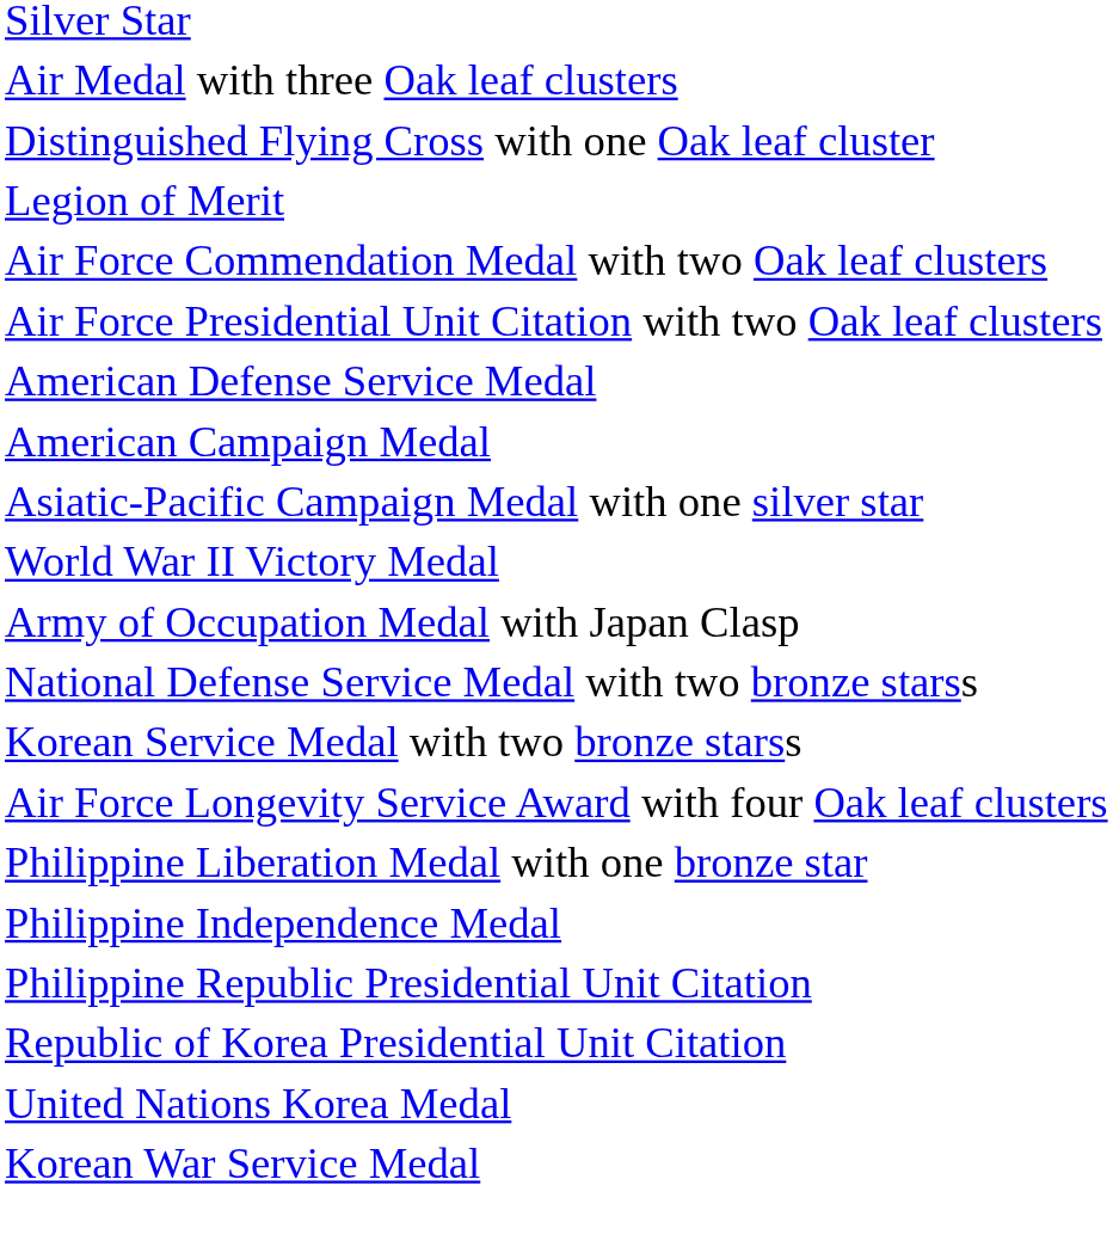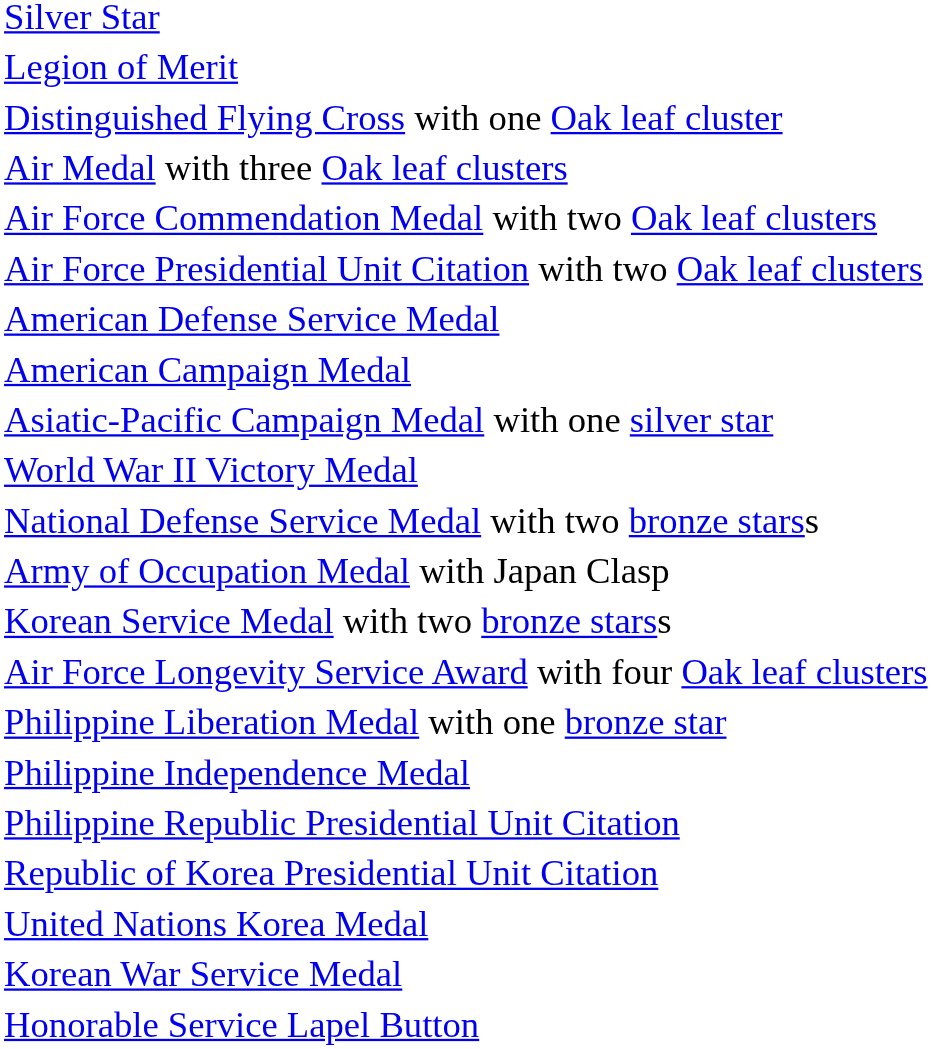 <table>
 <tr>
 <td></td>
 <td><a href='#'>Silver Star</a></td>
 </tr>
 <tr>
 <td></td>
-<td><a href='#'>Air Medal</a> with three <a href='#'>Oak leaf clusters</a></td>
+<td><a href='#'>Legion of Merit</a></td>
 </tr>
 <tr>
 <td></td>
 <td><a href='#'>Distinguished Flying Cross</a> with one <a href='#'>Oak leaf cluster</a></td>
 </tr>
 <tr>
 <td></td>
-<td><a href='#'>Legion of Merit</a></td>
+<td><a href='#'>Air Medal</a> with three <a href='#'>Oak leaf clusters</a></td>
 </tr>
 <tr>
 <td></td>
 <td><a href='#'>Air Force Commendation Medal</a> with two <a href='#'>Oak leaf clusters</a></td>
 </tr>
 <tr>
 <td></td>
 <td><a href='#'>Air Force Presidential Unit Citation</a> with two <a href='#'>Oak leaf clusters</a></td>
 </tr>
 <tr>
 <td></td>
 <td><a href='#'>American Defense Service Medal</a></td>
 </tr>
 <tr>
 <td></td>
 <td><a href='#'>American Campaign Medal</a></td>
 </tr>
 <tr>
 <td></td>
 <td><a href='#'>Asiatic-Pacific Campaign Medal</a> with one <a href='#'>silver star</a></td>
 </tr>
 <tr>
 <td></td>
 <td><a href='#'>World War II Victory Medal</a></td>
 </tr>
 <tr>
 <td></td>
-<td><a href='#'>Army of Occupation Medal</a> with Japan Clasp</td>
+<td><a href='#'>National Defense Service Medal</a> with two <a href='#'>bronze stars</a>s</td>
 </tr>
 <tr>
 <td></td>
-<td><a href='#'>National Defense Service Medal</a> with two <a href='#'>bronze stars</a>s</td>
+<td><a href='#'>Army of Occupation Medal</a> with Japan Clasp</td>
 </tr>
 <tr>
 <td></td>
 <td><a href='#'>Korean Service Medal</a> with two <a href='#'>bronze stars</a>s</td>
 </tr>
 <tr>
 <td></td>
 <td><a href='#'>Air Force Longevity Service Award</a> with four <a href='#'>Oak leaf clusters</a></td>
 </tr>
 <tr>
 <td></td>
 <td><a href='#'>Philippine Liberation Medal</a> with one <a href='#'>bronze star</a></td>
 </tr>
 <tr>
 <td></td>
 <td><a href='#'>Philippine Independence Medal</a></td>
 </tr>
 <tr>
 <td></td>
 <td><a href='#'>Philippine Republic Presidential Unit Citation</a></td>
 </tr>
 <tr>
 <td></td>
 <td><a href='#'>Republic of Korea Presidential Unit Citation</a></td>
 </tr>
 <tr>
 <td></td>
 <td><a href='#'>United Nations Korea Medal</a></td>
 </tr>
 <tr>
 <td></td>
 <td><a href='#'>Korean War Service Medal</a></td>
 </tr>
 <tr>
+<td></td>
+<td><a href='#'>Honorable Service Lapel Button</a></td>
+</tr>
+<tr>
 </tr>
 </table>
